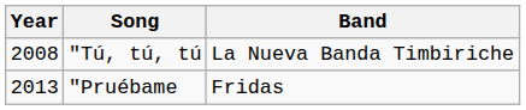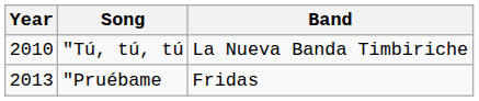 <table class="wikitable">
 <tr>
 <th>Year</th>
 <th>Song</th>
 <th>Band</th>
 </tr>
 <tr>
-<td>2008</td>
+<td>2010</td>
 <td>"Tú, tú, tú</td>
 <td>La Nueva Banda Timbiriche</td>
 </tr>
 <tr>
 <td>2013</td>
 <td>"Pruébame</td>
 <td>Fridas</td>
 </tr>
 </table>
